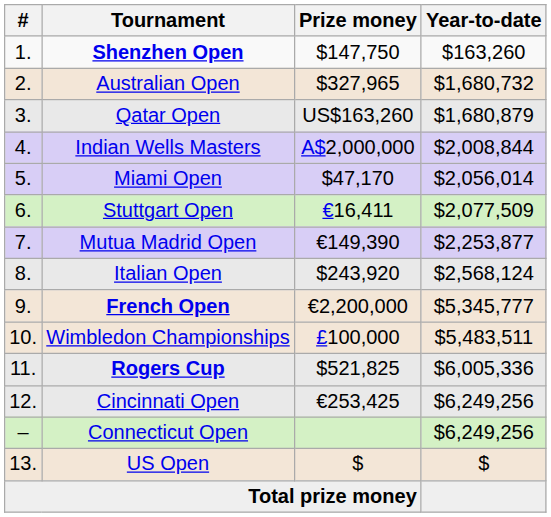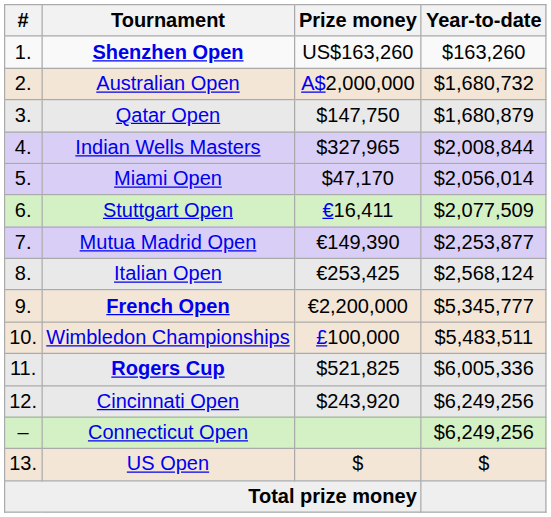 <table class="wikitable sortable" style=text-align:center>
 <tr>
 <th>#</th>
 <th>Tournament</th>
 <th>Prize money</th>
 <th>Year-to-date</th>
 </tr>
 <tr>
 <td>1.</td>
 <td><strong><a href='#'>Shenzhen Open</a></strong></td>
-<td>$147,750</td>
+<td>US$163,260</td>
 <td>$163,260</td>
 </tr>
 <tr style="background:#F3E6D7;">
 <td>2.</td>
 <td><a href='#'>Australian Open</a></td>
-<td>$327,965</td>
+<td><a href='#'>A$</a>2,000,000</td>
 <td>$1,680,732</td>
 </tr>
 <tr style="background:#E9E9E9;">
 <td>3.</td>
 <td><a href='#'>Qatar Open</a></td>
-<td>US$163,260</td>
+<td>$147,750</td>
 <td>$1,680,879</td>
 </tr>
 <tr style="background:#d8cef6;">
 <td>4.</td>
 <td><a href='#'>Indian Wells Masters</a></td>
-<td><a href='#'>A$</a>2,000,000</td>
+<td>$327,965</td>
 <td>$2,008,844</td>
 </tr>
 <tr style="background:#d8cef6;">
 <td>5.</td>
 <td><a href='#'>Miami Open</a></td>
 <td>$47,170</td>
 <td>$2,056,014</td>
 </tr>
 <tr style="background:#d4f1c5;">
 <td>6.</td>
 <td><a href='#'>Stuttgart Open</a></td>
 <td><a href='#'>€</a>16,411</td>
 <td>$2,077,509</td>
 </tr>
 <tr style="background:#d8cef6;">
 <td>7.</td>
 <td><a href='#'>Mutua Madrid Open</a></td>
 <td>€149,390</td>
 <td>$2,253,877</td>
 </tr>
 <tr style="background:#E9E9E9;">
 <td>8.</td>
 <td><a href='#'>Italian Open</a></td>
-<td>$243,920</td>
+<td>€253,425</td>
 <td>$2,568,124</td>
 </tr>
 <tr style="background:#F3E6D7;">
 <td>9.</td>
 <td><strong><a href='#'>French Open</a></strong></td>
 <td>€2,200,000</td>
 <td>$5,345,777</td>
 </tr>
 <tr style="background:#F3E6D7;">
 <td>10.</td>
 <td><a href='#'>Wimbledon Championships</a></td>
 <td><a href='#'>£</a>100,000</td>
 <td>$5,483,511</td>
 </tr>
 <tr style="background:#E9E9E9;">
 <td>11.</td>
 <td><strong><a href='#'>Rogers Cup</a></strong></td>
 <td>$521,825</td>
 <td>$6,005,336</td>
 </tr>
 <tr style="background:#E9E9E9;">
 <td>12.</td>
 <td><a href='#'>Cincinnati Open</a></td>
-<td>€253,425</td>
+<td>$243,920</td>
 <td>$6,249,256</td>
 </tr>
 <tr style="background:#d4f1c5;">
 <td>–</td>
 <td><a href='#'>Connecticut Open</a></td>
 <td></td>
 <td>$6,249,256</td>
 </tr>
 <tr style="background:#F3E6D7;">
 <td>13.</td>
 <td><a href='#'>US Open</a></td>
 <td>$</td>
 <td>$</td>
 </tr>
 <tr style="background:#efefef;">
 <td colspan="3" style="text-align:right;"><strong>Total prize money</strong></td>
 <td><strong></strong></td>
 </tr>
 </table>
